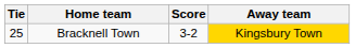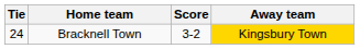 <table class="wikitable" style="text-align:center;">
 <tr>
 <th width=20>Tie</th>
 <th width=175>Home team</th>
 <th width=20>Score</th>
 <th width=175>Away team</th>
 </tr>
 <tr>
-<td>25</td>
+<td>24</td>
 <td>Bracknell Town</td>
 <td>3-2</td>
 <td style="background: gold;">Kingsbury Town</td>
 </tr>
 </table>
